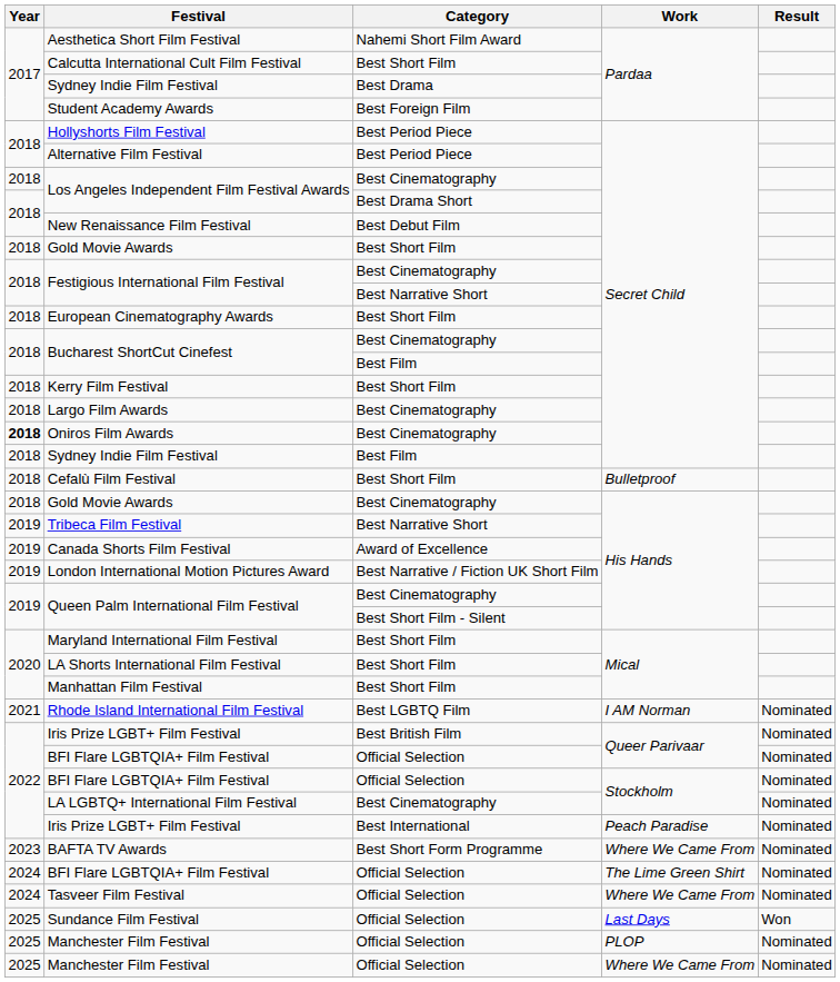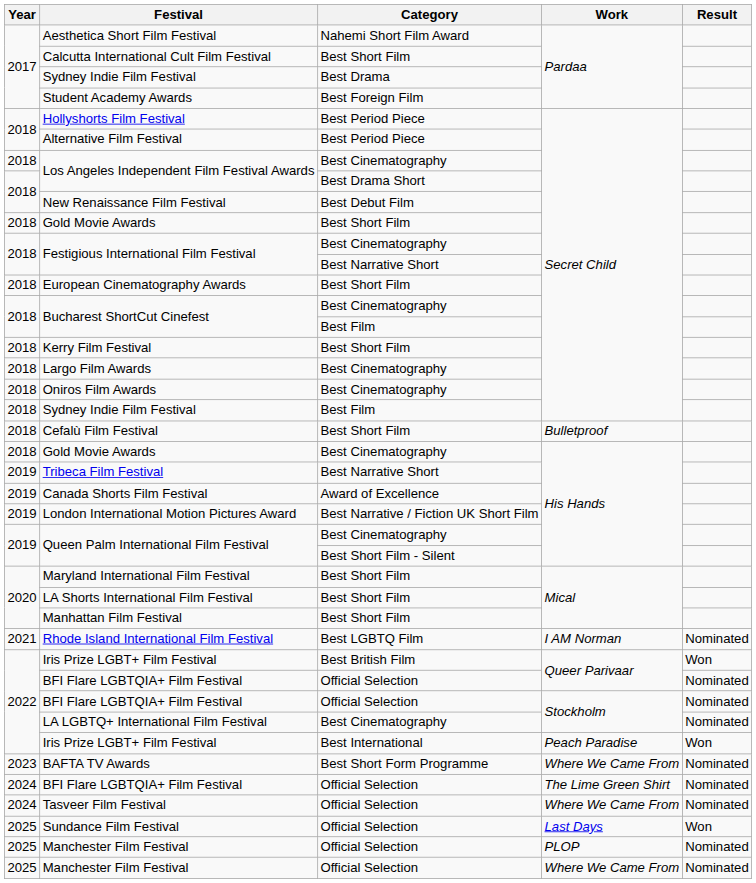 <table class="wikitable sortable">
 <tr>
 <th>Year</th>
 <th>Festival</th>
 <th>Category</th>
 <th>Work</th>
 <th>Result</th>
 </tr>
 <tr>
 <td rowspan="4">2017</td>
 <td>Aesthetica Short Film Festival</td>
 <td>Nahemi Short Film Award</td>
 <td rowspan="4"><em>Pardaa</em></td>
 <td></td>
 </tr>
 <tr>
 <td>Calcutta International Cult Film Festival</td>
 <td>Best Short Film</td>
 <td></td>
 </tr>
 <tr>
 <td>Sydney Indie Film Festival</td>
 <td>Best Drama</td>
 <td></td>
 </tr>
 <tr>
 <td>Student Academy Awards</td>
 <td>Best Foreign Film</td>
 <td></td>
 </tr>
 <tr>
 <td rowspan="2">2018</td>
 <td><a href='#'>Hollyshorts Film Festival</a></td>
 <td>Best Period Piece</td>
 <td rowspan="15"><em>Secret Child</em></td>
 <td></td>
 </tr>
 <tr>
 <td>Alternative Film Festival</td>
 <td>Best Period Piece</td>
 <td></td>
 </tr>
 <tr>
 <td>2018</td>
 <td rowspan="2">Los Angeles Independent Film Festival Awards</td>
 <td>Best Cinematography</td>
 <td></td>
 </tr>
 <tr>
 <td rowspan="2">2018</td>
 <td>Best Drama Short</td>
 <td></td>
 </tr>
 <tr>
 <td>New Renaissance Film Festival</td>
 <td>Best Debut Film</td>
 <td></td>
 </tr>
 <tr>
 <td>2018</td>
 <td>Gold Movie Awards</td>
 <td>Best Short Film</td>
 <td></td>
 </tr>
 <tr>
 <td rowspan="2">2018</td>
 <td rowspan="2">Festigious International Film Festival</td>
 <td>Best Cinematography</td>
 <td></td>
 </tr>
 <tr>
 <td>Best Narrative Short</td>
 <td></td>
 </tr>
 <tr>
 <td>2018</td>
 <td>European Cinematography Awards</td>
 <td>Best Short Film</td>
 <td></td>
 </tr>
 <tr>
 <td rowspan="2">2018</td>
 <td rowspan="2">Bucharest ShortCut Cinefest</td>
 <td>Best Cinematography</td>
 <td></td>
 </tr>
 <tr>
 <td>Best Film</td>
 <td></td>
 </tr>
 <tr>
 <td>2018</td>
 <td>Kerry Film Festival</td>
 <td>Best Short Film</td>
 <td></td>
 </tr>
 <tr>
 <td>2018</td>
 <td>Largo Film Awards</td>
 <td>Best Cinematography</td>
 <td></td>
 </tr>
 <tr>
-<td><strong>2018</strong></td>
+<td>2018</td>
 <td>Oniros Film Awards</td>
 <td>Best Cinematography</td>
 <td></td>
 </tr>
 <tr>
 <td>2018</td>
 <td>Sydney Indie Film Festival</td>
 <td>Best Film</td>
 <td></td>
 </tr>
 <tr>
 <td>2018</td>
 <td>Cefalù Film Festival</td>
 <td>Best Short Film</td>
 <td><em>Bulletproof</em></td>
 <td></td>
 </tr>
 <tr>
 <td>2018</td>
 <td>Gold Movie Awards</td>
 <td>Best Cinematography</td>
 <td rowspan="6"><em>His Hands</em></td>
 <td></td>
 </tr>
 <tr>
 <td>2019</td>
 <td><a href='#'>Tribeca Film Festival</a></td>
 <td>Best Narrative Short</td>
 <td></td>
 </tr>
 <tr>
 <td>2019</td>
 <td>Canada Shorts Film Festival</td>
 <td>Award of Excellence</td>
 <td></td>
 </tr>
 <tr>
 <td>2019</td>
 <td>London International Motion Pictures Award</td>
 <td>Best Narrative / Fiction UK Short Film</td>
 <td></td>
 </tr>
 <tr>
 <td rowspan="2">2019</td>
 <td rowspan="2">Queen Palm International Film Festival</td>
 <td>Best Cinematography</td>
 <td></td>
 </tr>
 <tr>
 <td Best Short Film - Silent>Best Short Film - Silent</td>
 <td></td>
 </tr>
 <tr>
 <td rowspan="3">2020</td>
 <td>Maryland International Film Festival</td>
 <td>Best Short Film</td>
 <td rowspan="3"><em>Mical</em></td>
 <td></td>
 </tr>
 <tr>
 <td>LA Shorts International Film Festival</td>
 <td>Best Short Film</td>
 <td></td>
 </tr>
 <tr>
 <td>Manhattan Film Festival</td>
 <td>Best Short Film</td>
 <td></td>
 </tr>
 <tr>
 <td>2021</td>
 <td><a href='#'>Rhode Island International Film Festival</a></td>
 <td>Best LGBTQ Film</td>
 <td><em>I AM Norman</em></td>
 <td>Nominated</td>
 </tr>
 <tr>
 <td rowspan="5">2022</td>
 <td>Iris Prize LGBT+ Film Festival</td>
 <td>Best British Film</td>
 <td rowspan="2"><em>Queer Parivaar</em></td>
-<td>Nominated</td>
+<td>Won</td>
 </tr>
 <tr>
 <td>BFI Flare LGBTQIA+ Film Festival</td>
 <td>Official Selection</td>
 <td>Nominated</td>
 </tr>
 <tr>
 <td>BFI Flare LGBTQIA+ Film Festival</td>
 <td>Official Selection</td>
 <td rowspan="2"><em>Stockholm</em></td>
 <td>Nominated</td>
 </tr>
 <tr>
 <td>LA LGBTQ+ International Film Festival</td>
 <td>Best Cinematography</td>
 <td>Nominated</td>
 </tr>
 <tr>
 <td>Iris Prize LGBT+ Film Festival</td>
 <td>Best International</td>
 <td><em>Peach Paradise</em></td>
-<td>Nominated</td>
+<td>Won</td>
 </tr>
 <tr>
 <td>2023</td>
 <td>BAFTA TV Awards</td>
 <td>Best Short Form Programme</td>
 <td><em>Where We Came From</em></td>
 <td>Nominated</td>
 </tr>
 <tr>
 <td>2024</td>
 <td>BFI Flare LGBTQIA+ Film Festival</td>
 <td>Official Selection</td>
 <td><em>The Lime Green Shirt</em></td>
 <td>Nominated</td>
 </tr>
 <tr>
 <td>2024</td>
 <td>Tasveer Film Festival</td>
 <td>Official Selection</td>
 <td><em>Where We Came From</em></td>
 <td>Nominated</td>
 </tr>
 <tr>
 <td>2025</td>
 <td>Sundance Film Festival</td>
 <td>Official Selection</td>
 <td><em><a href='#'>Last Days</a></em></td>
 <td>Won</td>
 </tr>
 <tr>
 <td>2025</td>
 <td>Manchester Film Festival</td>
 <td>Official Selection</td>
 <td><em>PLOP</em></td>
 <td>Nominated</td>
 </tr>
 <tr>
 <td>2025</td>
 <td>Manchester Film Festival</td>
 <td>Official Selection</td>
 <td><em>Where We Came From</em></td>
 <td>Nominated</td>
 </tr>
 </table>
